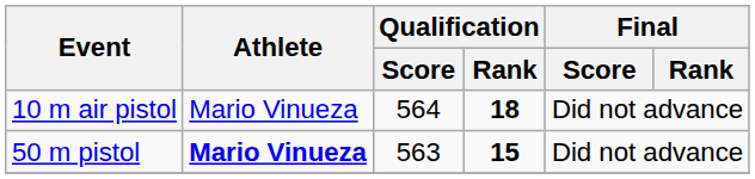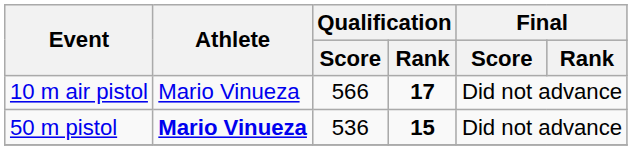 <table class="wikitable" style="font-size:90%">
 <tr>
 <th rowspan="2">Event</th>
 <th rowspan="2">Athlete</th>
 <th colspan="2">Qualification</th>
 <th colspan="2">Final</th>
 </tr>
 <tr>
 <th>Score</th>
 <th>Rank</th>
 <th>Score</th>
 <th>Rank</th>
 </tr>
 <tr>
 <td><a href='#'>10 m air pistol</a></td>
 <td><a href='#'>Mario Vinueza</a></td>
-<td align=center>564</td>
-<td align=center><strong>18</strong></td>
+<td align=center>566</td>
+<td align=center><strong>17</strong></td>
 <td align=center colspan=2>Did not advance</td>
 </tr>
 <tr>
 <td><a href='#'>50 m pistol</a></td>
 <td><strong><a href='#'>Mario Vinueza</a></strong></td>
-<td align=center>563</td>
+<td align=center>536</td>
 <td align=center><strong>15</strong></td>
 <td align=center colspan=2>Did not advance</td>
 </tr>
 <tr>
 </tr>
 </table>
